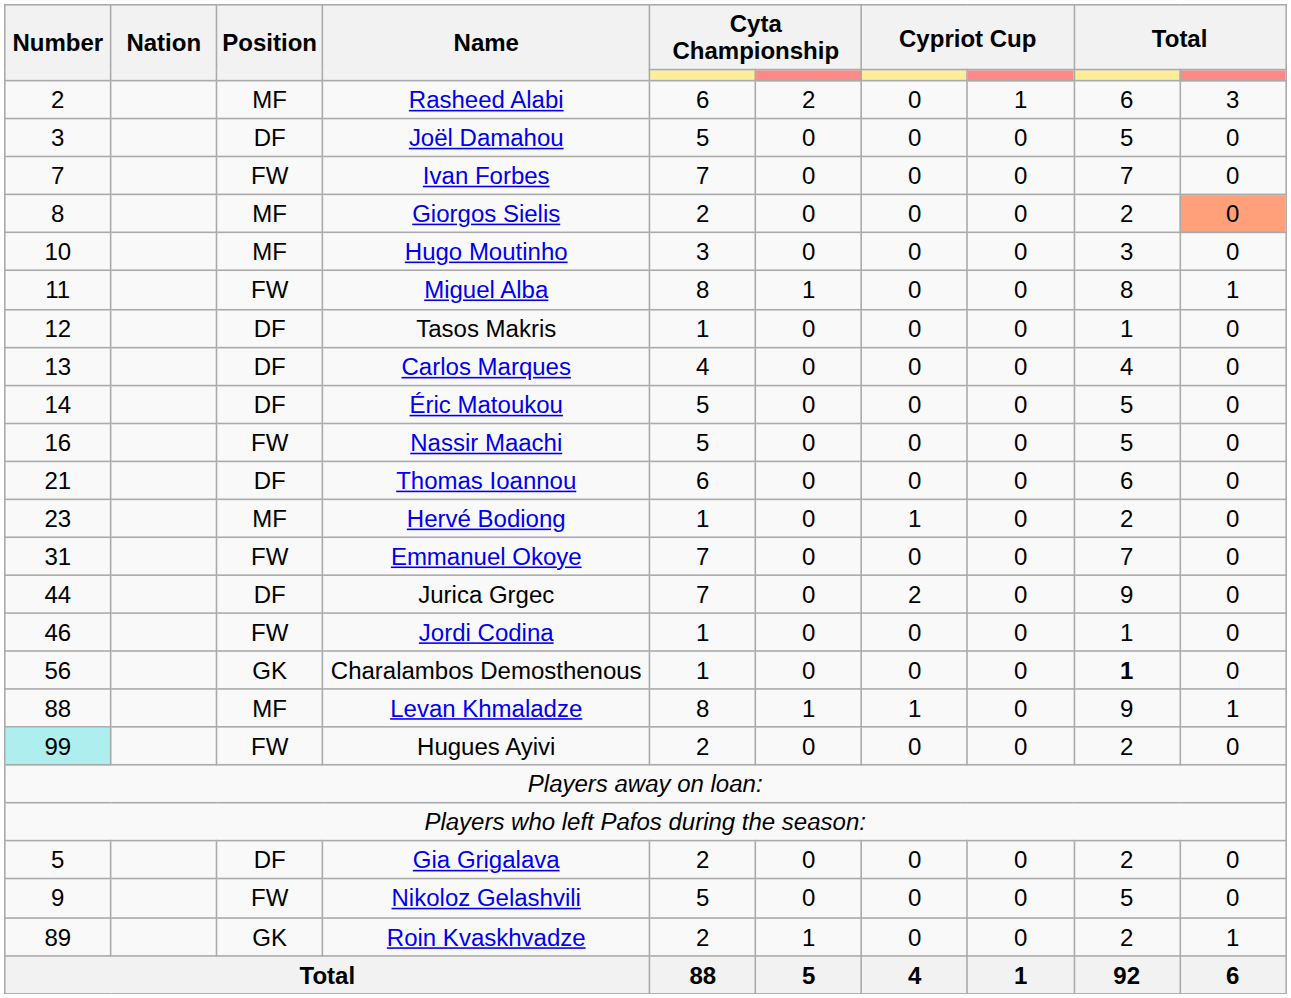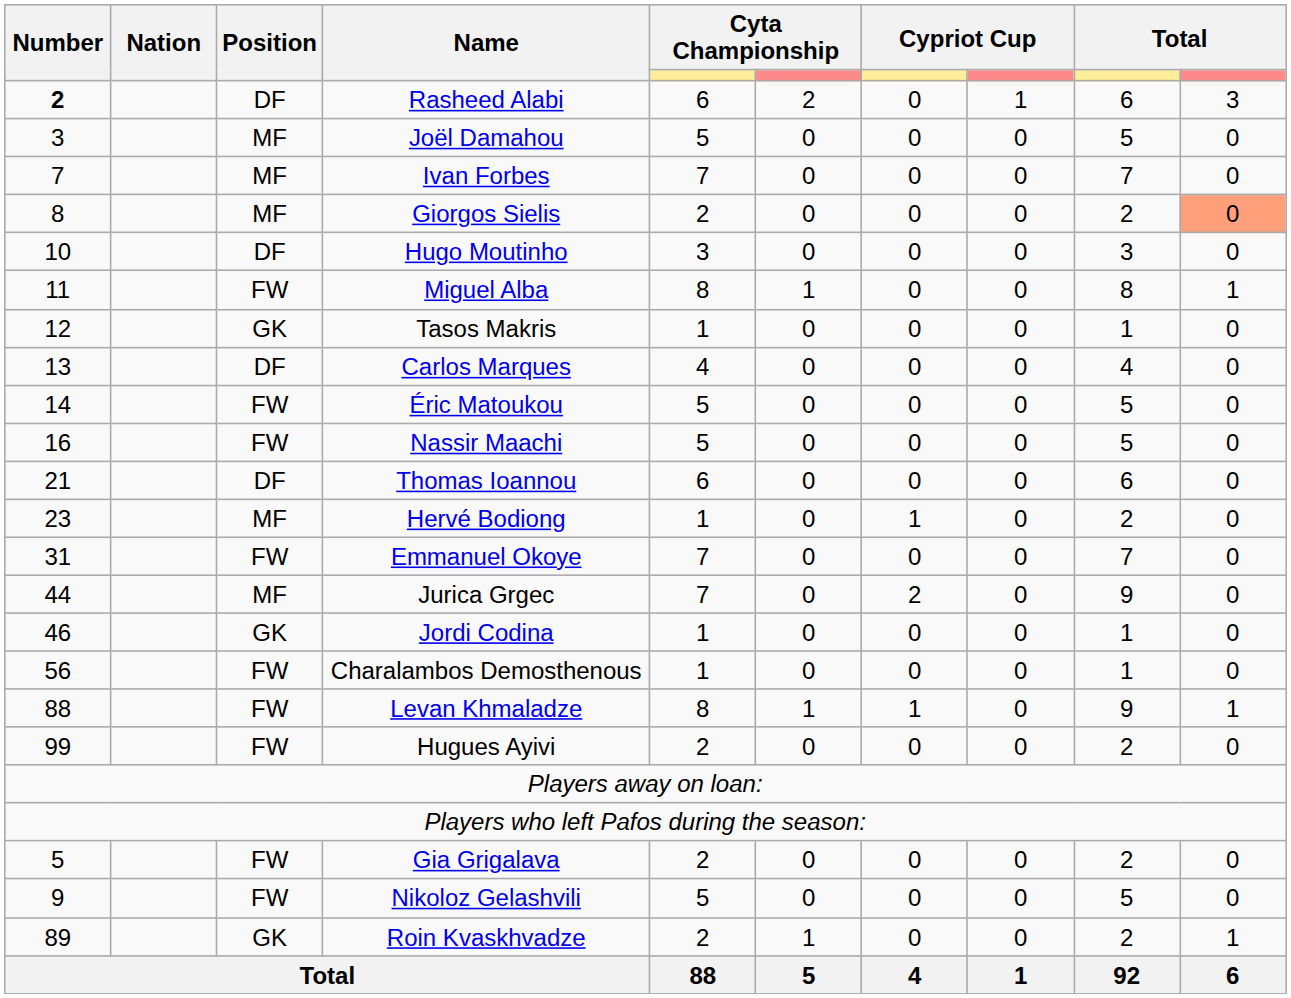 <table class="wikitable" style="font-size: 95%; text-align: center;">
 <tr>
 <th rowspan=2 width=60>Number</th>
 <th rowspan=2 width=60>Nation</th>
 <th rowspan=2 width=60>Position</th>
 <th rowspan=2 width=200>Name</th>
 <th colspan=2>Cyta Championship</th>
 <th colspan=2>Cypriot Cup</th>
 <th colspan=2>Total</th>
 </tr>
 <tr>
 <th style="width:60px; background:#fe9;"></th>
 <th style="width:60px; background:#ff8888;"></th>
 <th style="width:60px; background:#fe9;"></th>
 <th style="width:60px; background:#ff8888;"></th>
 <th style="width:60px; background:#fe9;"></th>
 <th style="width:60px; background:#ff8888;"></th>
 </tr>
 <tr>
-<td>2</td>
+<td><strong>2</strong></td>
 <td></td>
-<td>MF</td>
+<td>DF</td>
 <td><a href='#'>Rasheed Alabi</a></td>
 <td>6</td>
 <td>2</td>
 <td>0</td>
 <td>1</td>
 <td>6</td>
 <td>3</td>
 </tr>
 <tr>
 <td>3</td>
 <td></td>
-<td>DF</td>
+<td>MF</td>
 <td><a href='#'>Joël Damahou</a></td>
 <td>5</td>
 <td>0</td>
 <td>0</td>
 <td>0</td>
 <td>5</td>
 <td>0</td>
 </tr>
 <tr>
 <td>7</td>
 <td></td>
-<td>FW</td>
+<td>MF</td>
 <td><a href='#'>Ivan Forbes</a></td>
 <td>7</td>
 <td>0</td>
 <td>0</td>
 <td>0</td>
 <td>7</td>
 <td>0</td>
 </tr>
 <tr>
 <td>8</td>
 <td></td>
 <td>MF</td>
 <td><a href='#'>Giorgos Sielis</a></td>
 <td>2</td>
 <td>0</td>
 <td>0</td>
 <td>0</td>
 <td>2</td>
 <td style="background: lightsalmon;">0</td>
 </tr>
 <tr>
 <td>10</td>
 <td></td>
-<td>MF</td>
+<td>DF</td>
 <td><a href='#'>Hugo Moutinho</a></td>
 <td>3</td>
 <td>0</td>
 <td>0</td>
 <td>0</td>
 <td>3</td>
 <td>0</td>
 </tr>
 <tr>
 <td>11</td>
 <td></td>
 <td>FW</td>
 <td><a href='#'>Miguel Alba</a></td>
 <td>8</td>
 <td>1</td>
 <td>0</td>
 <td>0</td>
 <td>8</td>
 <td>1</td>
 </tr>
 <tr>
 <td>12</td>
 <td></td>
-<td>DF</td>
+<td>GK</td>
 <td>Tasos Makris</td>
 <td>1</td>
 <td>0</td>
 <td>0</td>
 <td>0</td>
 <td>1</td>
 <td>0</td>
 </tr>
 <tr>
 <td>13</td>
 <td></td>
 <td>DF</td>
 <td><a href='#'>Carlos Marques</a></td>
 <td>4</td>
 <td>0</td>
 <td>0</td>
 <td>0</td>
 <td>4</td>
 <td>0</td>
 </tr>
 <tr>
 <td>14</td>
 <td></td>
-<td>DF</td>
+<td>FW</td>
 <td><a href='#'>Éric Matoukou</a></td>
 <td>5</td>
 <td>0</td>
 <td>0</td>
 <td>0</td>
 <td>5</td>
 <td>0</td>
 </tr>
 <tr>
 <td>16</td>
 <td></td>
 <td>FW</td>
 <td><a href='#'>Nassir Maachi</a></td>
 <td>5</td>
 <td>0</td>
 <td>0</td>
 <td>0</td>
 <td>5</td>
 <td>0</td>
 </tr>
 <tr>
 <td>21</td>
 <td></td>
 <td>DF</td>
 <td><a href='#'>Thomas Ioannou</a></td>
 <td>6</td>
 <td>0</td>
 <td>0</td>
 <td>0</td>
 <td>6</td>
 <td>0</td>
 </tr>
 <tr>
 <td>23</td>
 <td></td>
 <td>MF</td>
 <td><a href='#'>Hervé Bodiong</a></td>
 <td>1</td>
 <td>0</td>
 <td>1</td>
 <td>0</td>
 <td>2</td>
 <td>0</td>
 </tr>
 <tr>
 <td>31</td>
 <td></td>
 <td>FW</td>
 <td><a href='#'>Emmanuel Okoye</a></td>
 <td>7</td>
 <td>0</td>
 <td>0</td>
 <td>0</td>
 <td>7</td>
 <td>0</td>
 </tr>
 <tr>
 <td>44</td>
 <td></td>
-<td>DF</td>
+<td>MF</td>
 <td>Jurica Grgec</td>
 <td>7</td>
 <td>0</td>
 <td>2</td>
 <td>0</td>
 <td>9</td>
 <td>0</td>
 </tr>
 <tr>
 <td>46</td>
 <td></td>
-<td>FW</td>
+<td>GK</td>
 <td><a href='#'>Jordi Codina</a></td>
 <td>1</td>
 <td>0</td>
 <td>0</td>
 <td>0</td>
 <td>1</td>
 <td>0</td>
 </tr>
 <tr>
 <td>56</td>
 <td></td>
-<td>GK</td>
+<td>FW</td>
 <td>Charalambos Demosthenous</td>
 <td>1</td>
 <td>0</td>
 <td>0</td>
 <td>0</td>
-<td><strong>1</strong></td>
+<td>1</td>
 <td>0</td>
 </tr>
 <tr>
 <td>88</td>
 <td></td>
-<td>MF</td>
+<td>FW</td>
 <td><a href='#'>Levan Khmaladze</a></td>
 <td>8</td>
 <td>1</td>
 <td>1</td>
 <td>0</td>
 <td>9</td>
 <td>1</td>
 </tr>
 <tr>
-<td style="background: paleturquoise;">99</td>
+<td>99</td>
 <td></td>
 <td>FW</td>
 <td>Hugues Ayivi</td>
 <td>2</td>
 <td>0</td>
 <td>0</td>
 <td>0</td>
 <td>2</td>
 <td>0</td>
 </tr>
 <tr>
 <td colspan="13"><em>Players away on loan:</em></td>
 </tr>
 <tr>
 <td colspan="13"><em>Players who left Pafos during the season:</em></td>
 </tr>
 <tr>
 <td>5</td>
 <td></td>
-<td>DF</td>
+<td>FW</td>
 <td><a href='#'>Gia Grigalava</a></td>
 <td>2</td>
 <td>0</td>
 <td>0</td>
 <td>0</td>
 <td>2</td>
 <td>0</td>
 </tr>
 <tr>
 <td>9</td>
 <td></td>
 <td>FW</td>
 <td><a href='#'>Nikoloz Gelashvili</a></td>
 <td>5</td>
 <td>0</td>
 <td>0</td>
 <td>0</td>
 <td>5</td>
 <td>0</td>
 </tr>
 <tr>
 <td>89</td>
 <td></td>
 <td>GK</td>
 <td><a href='#'>Roin Kvaskhvadze</a></td>
 <td>2</td>
 <td>1</td>
 <td>0</td>
 <td>0</td>
 <td>2</td>
 <td>1</td>
 </tr>
 <tr>
 <th colspan=4>Total</th>
 <th>88</th>
 <th>5</th>
 <th>4</th>
 <th>1</th>
 <th>92</th>
 <th>6</th>
 </tr>
 </table>
